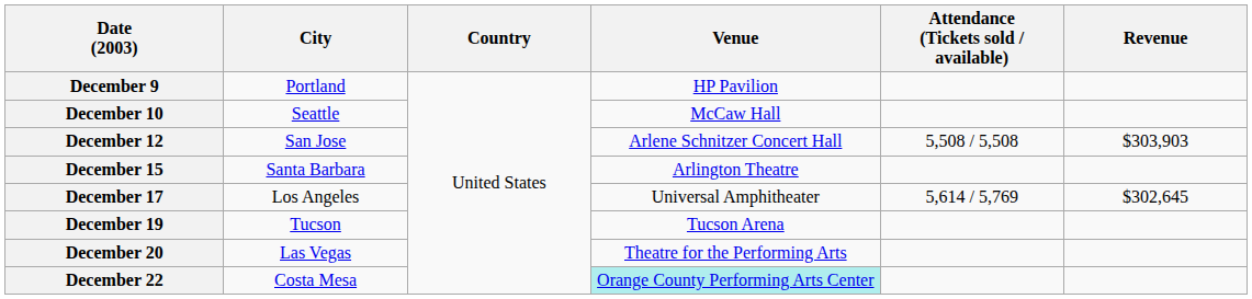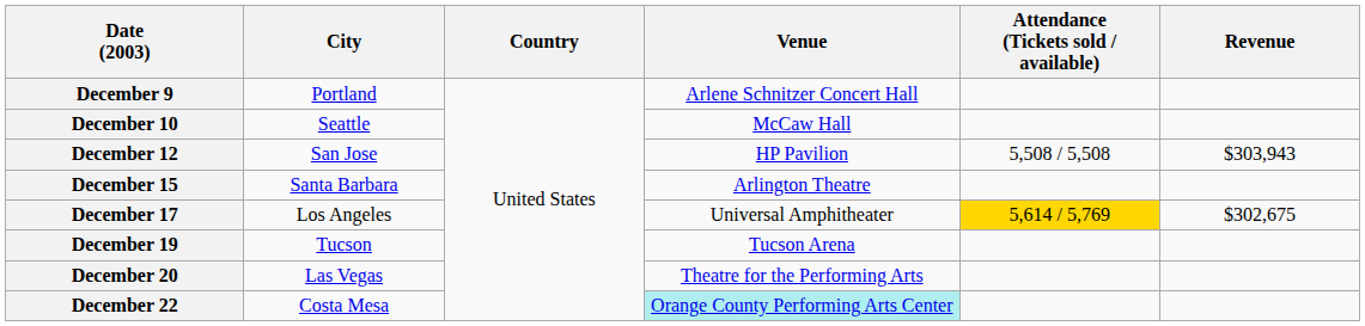 <table class="wikitable plainrowheaders" style="text-align:center;">
 <tr>
 <th scope="col" style="width:12em;">Date<br>(2003)</th>
 <th scope="col" style="width:10em;">City</th>
 <th scope="col" style="width:10em;">Country</th>
 <th scope="col" style="width:16em;">Venue</th>
 <th scope="col" style="width:10em;">Attendance <br>(Tickets sold / available)</th>
 <th scope="col" style="width:10em;">Revenue</th>
 </tr>
 <tr>
 <th scope="row" style="text-align:center;">December 9</th>
 <td><a href='#'>Portland</a></td>
 <td rowspan="8">United States</td>
-<td><a href='#'>HP Pavilion</a></td>
+<td><a href='#'>Arlene Schnitzer Concert Hall</a></td>
 <td></td>
 <td></td>
 </tr>
 <tr>
 <th scope="row" style="text-align:center;">December 10</th>
 <td><a href='#'>Seattle</a></td>
 <td><a href='#'>McCaw Hall</a></td>
 <td></td>
 <td></td>
 </tr>
 <tr>
 <th scope="row" style="text-align:center;">December 12</th>
 <td><a href='#'>San Jose</a></td>
-<td><a href='#'>Arlene Schnitzer Concert Hall</a></td>
+<td><a href='#'>HP Pavilion</a></td>
 <td>5,508 / 5,508</td>
-<td>$303,903</td>
+<td>$303,943</td>
 </tr>
 <tr>
 <th scope="row" style="text-align:center;">December 15</th>
 <td><a href='#'>Santa Barbara</a></td>
 <td><a href='#'>Arlington Theatre</a></td>
 <td></td>
 <td></td>
 </tr>
 <tr>
 <th scope="row" style="text-align:center;">December 17</th>
 <td>Los Angeles</td>
 <td>Universal Amphitheater</td>
-<td>5,614 / 5,769</td>
-<td>$302,645</td>
+<td style="background: gold;">5,614 / 5,769</td>
+<td>$302,675</td>
 </tr>
 <tr>
 <th scope="row" style="text-align:center;">December 19</th>
 <td><a href='#'>Tucson</a></td>
 <td><a href='#'>Tucson Arena</a></td>
 <td></td>
 <td></td>
 </tr>
 <tr>
 <th scope="row" style="text-align:center;">December 20</th>
 <td><a href='#'>Las Vegas</a></td>
 <td><a href='#'>Theatre for the Performing Arts</a></td>
 <td></td>
 <td></td>
 </tr>
 <tr>
 <th scope="row" style="text-align:center;">December 22</th>
 <td><a href='#'>Costa Mesa</a></td>
 <td style="background: paleturquoise;"><a href='#'>Orange County Performing Arts Center</a></td>
 <td></td>
 <td></td>
 </tr>
 </table>
